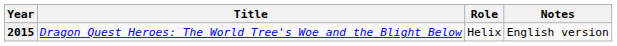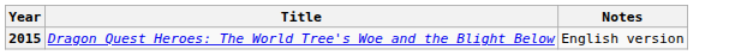 <table class="wikitable sortable plainrowheaders">
 <tr>
 <th scope="col">Year</th>
 <th scope="col">Title</th>
-<th scope="col">Role</th>
 <th scope="col" class="unsortable">Notes</th>
 </tr>
 <tr>
 <th scope="row">2015</th>
 <td><em><a href='#'>Dragon Quest Heroes: The World Tree's Woe and the Blight Below</a></em></td>
-<td>Helix</td>
 <td>English version</td>
 </tr>
 </table>
